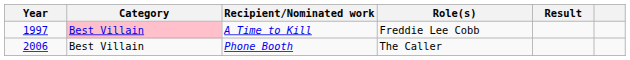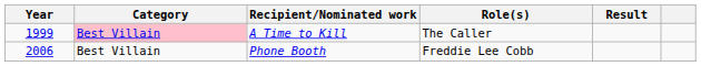 <table class=wikitable>
 <tr>
 <th scope="col" width="10%">Year</th>
 <th scope="col" width="25%">Category</th>
 <th scope="col" width="25%">Recipient/Nominated work</th>
 <th scope="col" width="25%">Role(s)</th>
 <th scope="col" width="10%">Result</th>
 <th scope="col" width="5%"></th>
 </tr>
 <tr>
-<td scope="row" style="text-align:center"><a href='#'>1997</a></td>
+<td scope="row" style="text-align:center"><a href='#'>1999</a></td>
 <td style="background: pink;"><a href='#'>Best Villain</a></td>
 <td><em><a href='#'>A Time to Kill</a></em></td>
-<td>Freddie Lee Cobb</td>
+<td>The Caller</td>
 <td></td>
 <td style="text-align:center;"></td>
 </tr>
 <tr>
 <td scope="row" style="text-align:center"><a href='#'>2006</a></td>
 <td>Best Villain</td>
 <td><em><a href='#'>Phone Booth</a></em></td>
-<td>The Caller</td>
+<td>Freddie Lee Cobb</td>
 <td></td>
 <td style="text-align:center;"></td>
 </tr>
 </table>
